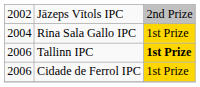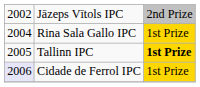 <table class="wikitable">
 <tr>
 <td>2002</td>
 <td> Jāzeps Vītols IPC</td>
 <td bgcolor="silver">2nd Prize</td>
 </tr>
 <tr>
 <td>2004</td>
 <td> Rina Sala Gallo IPC</td>
 <td bgcolor="gold">1st Prize</td>
 </tr>
 <tr>
-<td>2006</td>
+<td>2005</td>
 <td> Tallinn IPC</td>
 <td bgcolor="gold"><strong>1st Prize</strong></td>
 </tr>
 <tr>
-<td>2006</td>
+<td style="background: lavender;">2006</td>
 <td> Cidade de Ferrol IPC</td>
 <td bgcolor="gold">1st Prize</td>
 </tr>
 <tr>
 </tr>
 </table>
